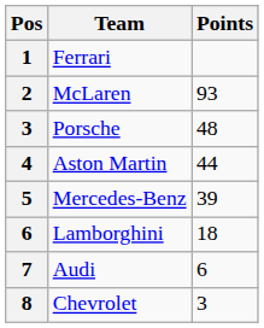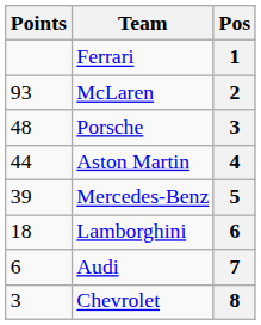 <table class="wikitable" style="font-size: 85%;">
 <tr>
+<th>Points</th>
+<th>Team</th>
 <th>Pos</th>
-<th>Team</th>
-<th>Points</th>
 </tr>
 <tr>
+<td></td>
+<td> <a href='#'>Ferrari</a></td>
 <th>1</th>
-<td> <a href='#'>Ferrari</a></td>
-<td></td>
 </tr>
 <tr>
+<td>93</td>
+<td> <a href='#'>McLaren</a></td>
 <th>2</th>
-<td> <a href='#'>McLaren</a></td>
-<td>93</td>
 </tr>
 <tr>
+<td>48</td>
+<td> <a href='#'>Porsche</a></td>
 <th>3</th>
-<td> <a href='#'>Porsche</a></td>
-<td>48</td>
 </tr>
 <tr>
+<td>44</td>
+<td> <a href='#'>Aston Martin</a></td>
 <th>4</th>
-<td> <a href='#'>Aston Martin</a></td>
-<td>44</td>
 </tr>
 <tr>
+<td>39</td>
+<td> <a href='#'>Mercedes-Benz</a></td>
 <th>5</th>
-<td> <a href='#'>Mercedes-Benz</a></td>
-<td>39</td>
 </tr>
 <tr>
+<td>18</td>
+<td> <a href='#'>Lamborghini</a></td>
 <th>6</th>
-<td> <a href='#'>Lamborghini</a></td>
-<td>18</td>
 </tr>
 <tr>
+<td>6</td>
+<td> <a href='#'>Audi</a></td>
 <th>7</th>
-<td> <a href='#'>Audi</a></td>
-<td>6</td>
 </tr>
 <tr>
+<td>3</td>
+<td> <a href='#'>Chevrolet</a></td>
 <th>8</th>
-<td> <a href='#'>Chevrolet</a></td>
-<td>3</td>
 </tr>
 </table>
